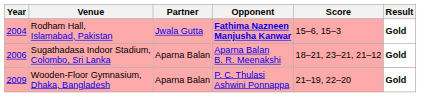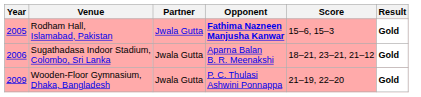 <table class="sortable wikitable" style="font-size: 90%;">
 <tr>
 <th>Year</th>
 <th>Venue</th>
 <th>Partner</th>
 <th>Opponent</th>
 <th>Score</th>
 <th>Result</th>
 </tr>
 <tr style="background:#FFAAAA">
-<td align="center"><a href='#'>2004</a></td>
+<td align="center"><a href='#'>2005</a></td>
 <td align="left">Rodham Hall,<br><a href='#'>Islamabad, Pakistan</a></td>
 <td align="left"> <a href='#'>Jwala Gutta</a></td>
 <td align="left"><strong> <a href='#'>Fathima Nazneen</a> <br>  <a href='#'>Manjusha Kanwar</a></strong></td>
 <td align="left">15–6, 15–3</td>
 <td style="text-align:left; background:white"> <strong>Gold</strong></td>
 </tr>
 <tr style="background:#FFAAAA">
 <td align="center"><a href='#'>2006</a></td>
 <td align="left">Sugathadasa Indoor Stadium,<br><a href='#'>Colombo, Sri Lanka</a></td>
-<td align="left"> Aparna Balan</td>
+<td align="left"> Jwala Gutta</td>
 <td align="left"> <a href='#'>Aparna Balan</a> <br>  <a href='#'>B. R. Meenakshi</a></td>
 <td align="left">18–21, 23–21, 21–12</td>
 <td style="text-align:left; background:white"> <strong>Gold</strong></td>
 </tr>
 <tr style="background:#FFAAAA">
 <td align="center"><a href='#'>2009</a></td>
 <td align="left">Wooden-Floor Gymnasium,<br><a href='#'>Dhaka, Bangladesh</a></td>
-<td align="left"> Aparna Balan</td>
+<td align="left"> Jwala Gutta</td>
 <td align="left"> <a href='#'>P. C. Thulasi</a> <br>  <a href='#'>Ashwini Ponnappa</a></td>
 <td align="left">21–19, 22–20</td>
 <td style="text-align:left; background:white"> <strong>Gold</strong></td>
 </tr>
 </table>
